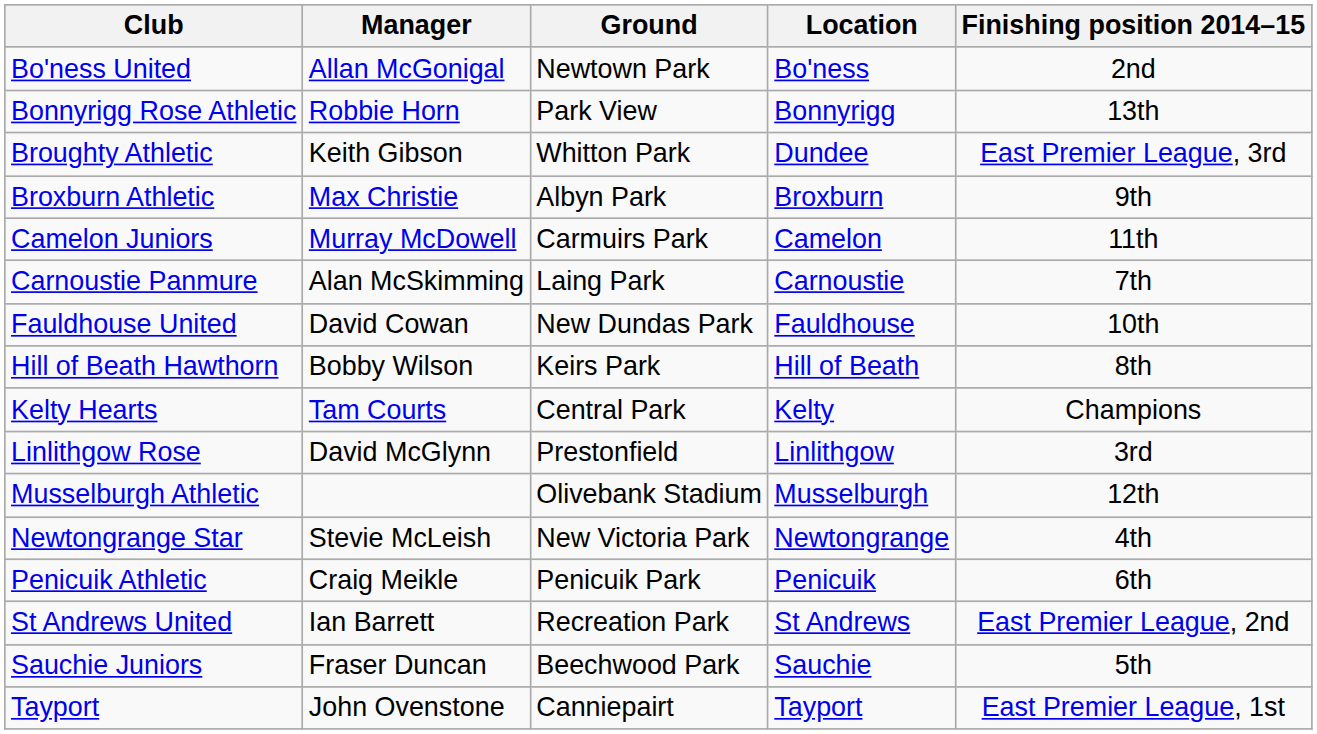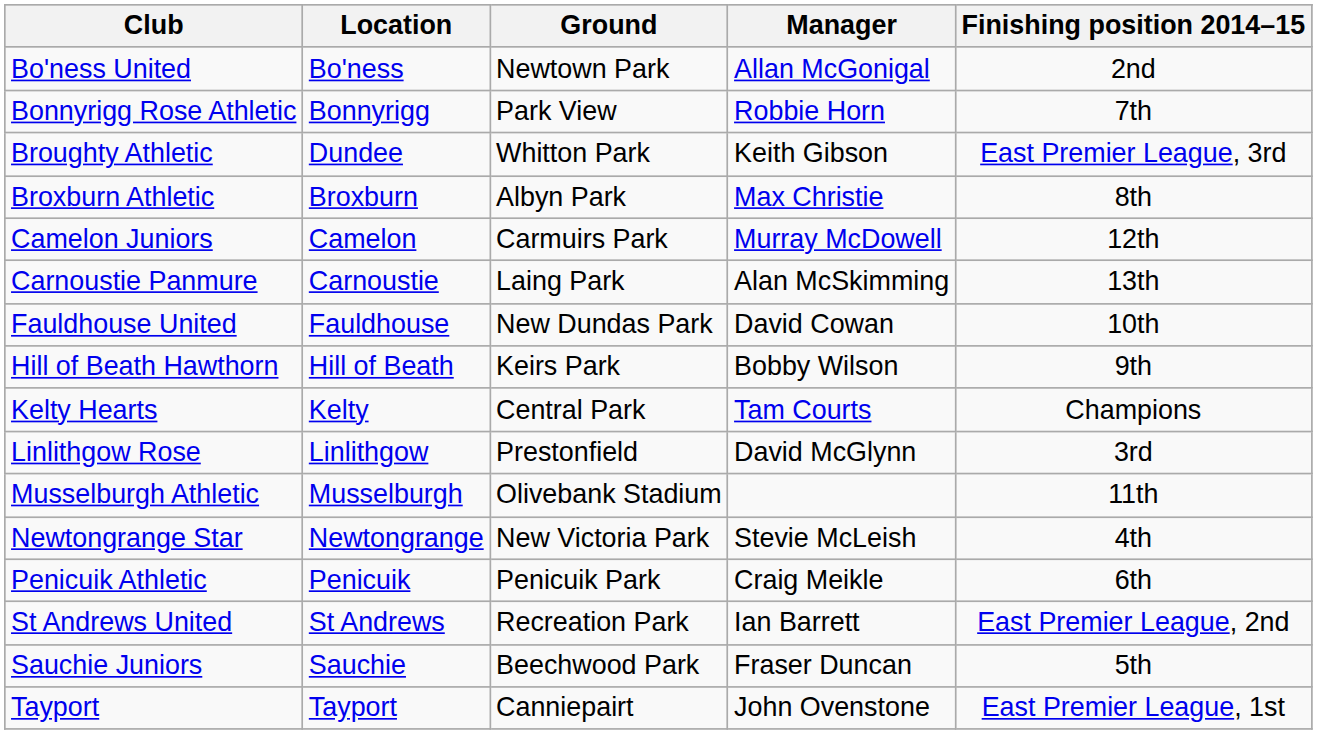 <table class="wikitable sortable">
 <tr>
 <th>Club</th>
+<th>Location</th>
+<th>Ground</th>
 <th>Manager</th>
-<th>Ground</th>
-<th>Location</th>
 <th>Finishing position 2014–15</th>
 </tr>
 <tr>
 <td style="text-align:left;"><a href='#'>Bo'ness United</a></td>
+<td><a href='#'>Bo'ness</a></td>
+<td>Newtown Park</td>
 <td><a href='#'>Allan McGonigal</a></td>
-<td>Newtown Park</td>
-<td><a href='#'>Bo'ness</a></td>
 <td align="center">2nd</td>
 </tr>
 <tr>
 <td style="text-align:left;"><a href='#'>Bonnyrigg Rose Athletic</a></td>
+<td><a href='#'>Bonnyrigg</a></td>
+<td>Park View</td>
 <td><a href='#'>Robbie Horn</a></td>
-<td>Park View</td>
-<td><a href='#'>Bonnyrigg</a></td>
-<td align="center">13th</td>
+<td align="center">7th</td>
 </tr>
 <tr>
 <td style="text-align:left;"><a href='#'>Broughty Athletic</a></td>
+<td><a href='#'>Dundee</a></td>
+<td>Whitton Park</td>
 <td>Keith Gibson</td>
-<td>Whitton Park</td>
-<td><a href='#'>Dundee</a></td>
 <td align="center"><a href='#'>East Premier League</a>, 3rd</td>
 </tr>
 <tr>
 <td style="text-align:left;"><a href='#'>Broxburn Athletic</a></td>
+<td><a href='#'>Broxburn</a></td>
+<td>Albyn Park</td>
 <td><a href='#'>Max Christie</a></td>
-<td>Albyn Park</td>
-<td><a href='#'>Broxburn</a></td>
-<td align="center">9th</td>
+<td align="center">8th</td>
 </tr>
 <tr>
 <td style="text-align:left;"><a href='#'>Camelon Juniors</a></td>
+<td><a href='#'>Camelon</a></td>
+<td>Carmuirs Park</td>
 <td><a href='#'>Murray McDowell</a></td>
-<td>Carmuirs Park</td>
-<td><a href='#'>Camelon</a></td>
-<td align="center">11th</td>
+<td align="center">12th</td>
 </tr>
 <tr>
 <td style="text-align:left;"><a href='#'>Carnoustie Panmure</a></td>
+<td><a href='#'>Carnoustie</a></td>
+<td>Laing Park</td>
 <td>Alan McSkimming</td>
-<td>Laing Park</td>
-<td><a href='#'>Carnoustie</a></td>
-<td align="center">7th</td>
+<td align="center">13th</td>
 </tr>
 <tr>
 <td style="text-align:left;"><a href='#'>Fauldhouse United</a></td>
+<td><a href='#'>Fauldhouse</a></td>
+<td>New Dundas Park</td>
 <td>David Cowan</td>
-<td>New Dundas Park</td>
-<td><a href='#'>Fauldhouse</a></td>
 <td align="center">10th</td>
 </tr>
 <tr>
 <td style="text-align:left;"><a href='#'>Hill of Beath Hawthorn</a></td>
+<td><a href='#'>Hill of Beath</a></td>
+<td>Keirs Park</td>
 <td>Bobby Wilson</td>
-<td>Keirs Park</td>
-<td><a href='#'>Hill of Beath</a></td>
-<td align="center">8th</td>
+<td align="center">9th</td>
 </tr>
 <tr>
 <td style="text-align:left;"><a href='#'>Kelty Hearts</a></td>
+<td><a href='#'>Kelty</a></td>
+<td>Central Park</td>
 <td><a href='#'>Tam Courts</a></td>
-<td>Central Park</td>
-<td><a href='#'>Kelty</a></td>
 <td align="center">Champions</td>
 </tr>
 <tr>
 <td style="text-align:left;"><a href='#'>Linlithgow Rose</a></td>
+<td><a href='#'>Linlithgow</a></td>
+<td>Prestonfield</td>
 <td>David McGlynn</td>
-<td>Prestonfield</td>
-<td><a href='#'>Linlithgow</a></td>
 <td align="center">3rd</td>
 </tr>
 <tr>
 <td style="text-align:left;"><a href='#'>Musselburgh Athletic</a></td>
+<td><a href='#'>Musselburgh</a></td>
+<td>Olivebank Stadium</td>
 <td></td>
-<td>Olivebank Stadium</td>
-<td><a href='#'>Musselburgh</a></td>
-<td align="center">12th</td>
+<td align="center">11th</td>
 </tr>
 <tr>
 <td style="text-align:left;"><a href='#'>Newtongrange Star</a></td>
+<td><a href='#'>Newtongrange</a></td>
+<td>New Victoria Park</td>
 <td>Stevie McLeish</td>
-<td>New Victoria Park</td>
-<td><a href='#'>Newtongrange</a></td>
 <td align="center">4th</td>
 </tr>
 <tr>
 <td style="text-align:left;"><a href='#'>Penicuik Athletic</a></td>
+<td><a href='#'>Penicuik</a></td>
+<td>Penicuik Park</td>
 <td>Craig Meikle</td>
-<td>Penicuik Park</td>
-<td><a href='#'>Penicuik</a></td>
 <td align="center">6th</td>
 </tr>
 <tr>
 <td style="text-align:left;"><a href='#'>St Andrews United</a></td>
+<td><a href='#'>St Andrews</a></td>
+<td>Recreation Park</td>
 <td>Ian Barrett</td>
-<td>Recreation Park</td>
-<td><a href='#'>St Andrews</a></td>
 <td align="center"><a href='#'>East Premier League</a>, 2nd</td>
 </tr>
 <tr>
 <td style="text-align:left;"><a href='#'>Sauchie Juniors</a></td>
+<td><a href='#'>Sauchie</a></td>
+<td>Beechwood Park</td>
 <td>Fraser Duncan</td>
-<td>Beechwood Park</td>
-<td><a href='#'>Sauchie</a></td>
 <td align="center">5th</td>
 </tr>
 <tr>
 <td style="text-align:left;"><a href='#'>Tayport</a></td>
+<td><a href='#'>Tayport</a></td>
+<td>Canniepairt</td>
 <td>John Ovenstone</td>
-<td>Canniepairt</td>
-<td><a href='#'>Tayport</a></td>
 <td align="center"><a href='#'>East Premier League</a>, 1st</td>
 </tr>
 </table>
